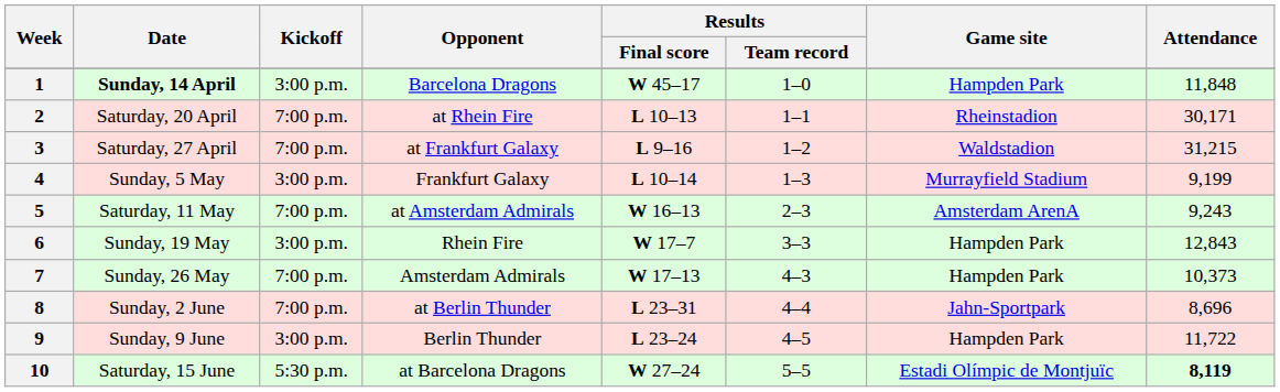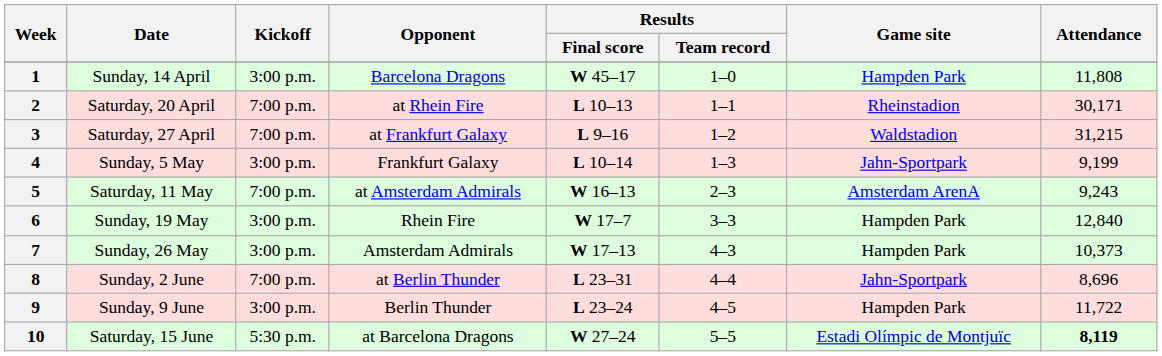 <table class="wikitable" style="font-size:95%; text-align:center; width:66em">
 <tr>
 <th rowspan="2">Week</th>
 <th rowspan="2">Date</th>
 <th rowspan="2">Kickoff </th>
 <th rowspan="2">Opponent</th>
 <th colspan="2">Results</th>
 <th rowspan="2">Game site</th>
 <th rowspan="2">Attendance</th>
 </tr>
 <tr>
 <th>Final score</th>
 <th>Team record</th>
 </tr>
 <tr>
 </tr>
 <tr bgcolor="#DFD">
 <th>1</th>
-<td><strong>Sunday, 14 April</strong></td>
+<td>Sunday, 14 April</td>
 <td>3:00 p.m.</td>
 <td><a href='#'>Barcelona Dragons</a></td>
 <td><strong>W</strong> 45–17</td>
 <td>1–0</td>
 <td><a href='#'>Hampden Park</a></td>
-<td>11,848</td>
+<td>11,808</td>
 </tr>
 <tr bgcolor="#FDD">
 <th>2</th>
 <td>Saturday, 20 April</td>
 <td>7:00 p.m.</td>
 <td>at <a href='#'>Rhein Fire</a></td>
 <td><strong>L</strong> 10–13</td>
 <td>1–1</td>
 <td><a href='#'>Rheinstadion</a></td>
 <td>30,171</td>
 </tr>
 <tr bgcolor="#FDD">
 <th>3</th>
 <td>Saturday, 27 April</td>
 <td>7:00 p.m.</td>
 <td>at <a href='#'>Frankfurt Galaxy</a></td>
 <td><strong>L</strong> 9–16</td>
 <td>1–2</td>
 <td><a href='#'>Waldstadion</a></td>
 <td>31,215</td>
 </tr>
 <tr bgcolor="#FDD">
 <th>4</th>
 <td>Sunday, 5 May</td>
 <td>3:00 p.m.</td>
 <td>Frankfurt Galaxy</td>
 <td><strong>L</strong> 10–14</td>
 <td>1–3</td>
-<td><a href='#'>Murrayfield Stadium</a></td>
+<td><a href='#'>Jahn-Sportpark</a></td>
 <td>9,199</td>
 </tr>
 <tr bgcolor="#DFD">
 <th>5</th>
 <td>Saturday, 11 May</td>
 <td>7:00 p.m.</td>
 <td>at <a href='#'>Amsterdam Admirals</a></td>
 <td><strong>W</strong> 16–13</td>
 <td>2–3</td>
 <td><a href='#'>Amsterdam ArenA</a></td>
 <td>9,243</td>
 </tr>
 <tr bgcolor="#DFD">
 <th>6</th>
 <td>Sunday, 19 May</td>
 <td>3:00 p.m.</td>
 <td>Rhein Fire</td>
 <td><strong>W</strong> 17–7</td>
 <td>3–3</td>
 <td>Hampden Park</td>
-<td>12,843</td>
+<td>12,840</td>
 </tr>
 <tr bgcolor="#DFD">
 <th>7</th>
 <td>Sunday, 26 May</td>
-<td>7:00 p.m.</td>
+<td>3:00 p.m.</td>
 <td>Amsterdam Admirals</td>
 <td><strong>W</strong> 17–13</td>
 <td>4–3</td>
 <td>Hampden Park</td>
 <td>10,373</td>
 </tr>
 <tr bgcolor="#FDD">
 <th>8</th>
 <td>Sunday, 2 June</td>
 <td>7:00 p.m.</td>
 <td>at <a href='#'>Berlin Thunder</a></td>
 <td><strong>L</strong> 23–31</td>
 <td>4–4</td>
 <td><a href='#'>Jahn-Sportpark</a></td>
 <td>8,696</td>
 </tr>
 <tr bgcolor="#FDD">
 <th>9</th>
 <td>Sunday, 9 June</td>
 <td>3:00 p.m.</td>
 <td>Berlin Thunder</td>
 <td><strong>L</strong> 23–24</td>
 <td>4–5</td>
 <td>Hampden Park</td>
 <td>11,722</td>
 </tr>
 <tr bgcolor="#DFD">
 <th>10</th>
 <td>Saturday, 15 June</td>
 <td>5:30 p.m.</td>
 <td>at Barcelona Dragons</td>
 <td><strong>W</strong> 27–24</td>
 <td>5–5</td>
 <td><a href='#'>Estadi Olímpic de Montjuïc</a></td>
 <td><strong>8,119</strong></td>
 </tr>
 </table>
